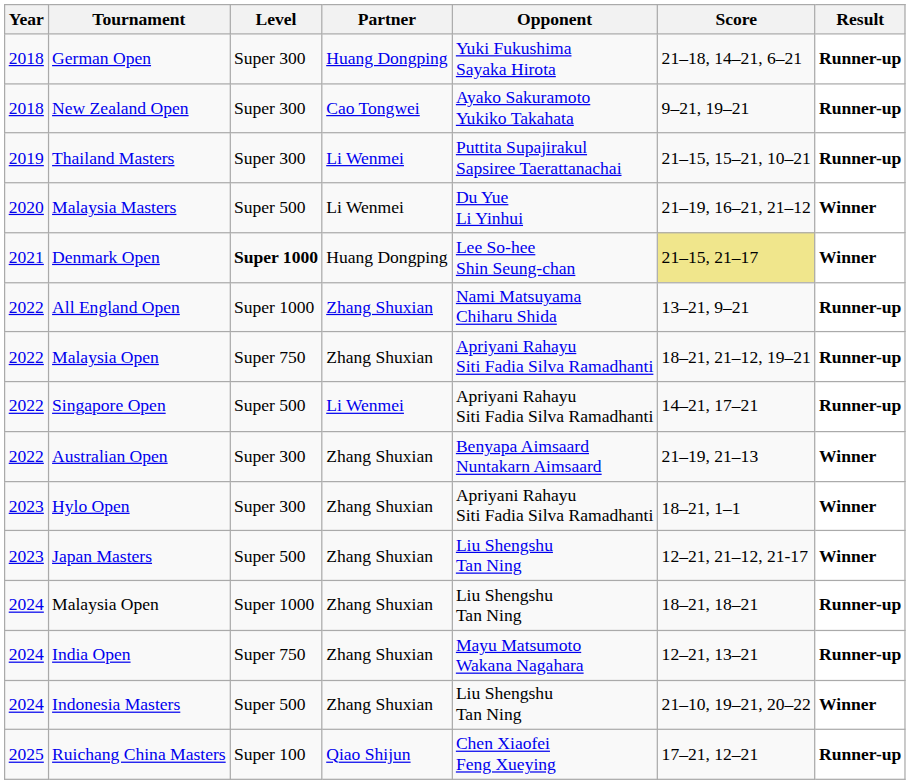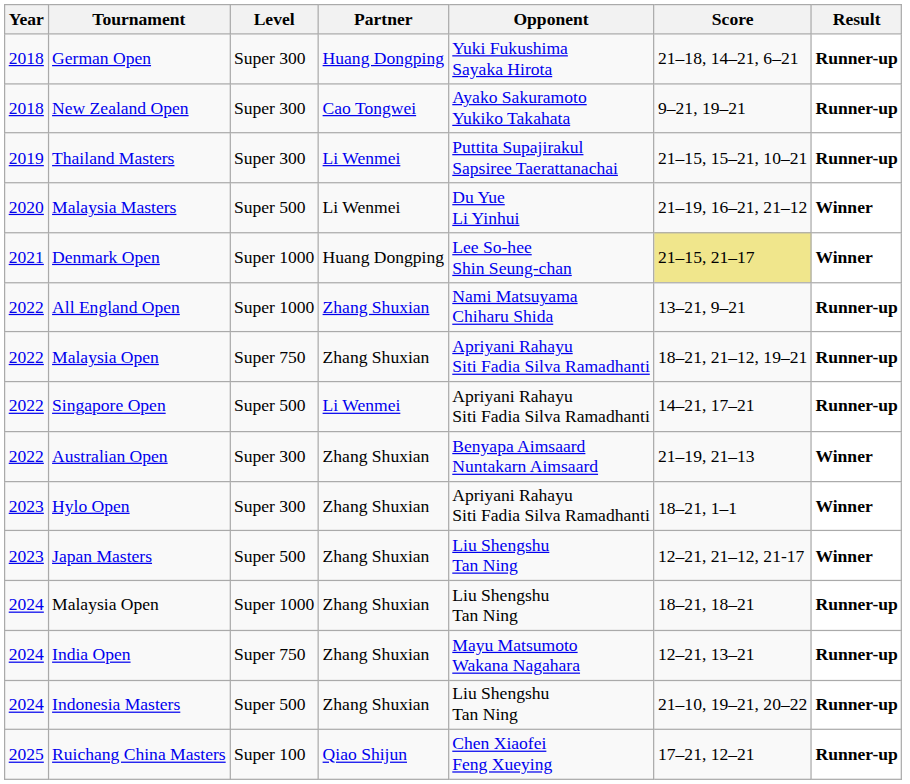 <table class="sortable wikitable" style="font-size: 90%;">
 <tr>
 <th>Year</th>
 <th>Tournament</th>
 <th>Level</th>
 <th>Partner</th>
 <th>Opponent</th>
 <th>Score</th>
 <th>Result</th>
 </tr>
 <tr>
 <td align="center"><a href='#'>2018</a></td>
 <td align="left"><a href='#'>German Open</a></td>
 <td align="left">Super 300</td>
 <td align="left"> <a href='#'>Huang Dongping</a></td>
 <td align="left"> <a href='#'>Yuki Fukushima</a><br> <a href='#'>Sayaka Hirota</a></td>
 <td align="left">21–18, 14–21, 6–21</td>
 <td style="text-align:left; background:white"> <strong>Runner-up</strong></td>
 </tr>
 <tr>
 <td align="center"><a href='#'>2018</a></td>
 <td align="left"><a href='#'>New Zealand Open</a></td>
 <td align="left">Super 300</td>
 <td align="left"> <a href='#'>Cao Tongwei</a></td>
 <td align="left"> <a href='#'>Ayako Sakuramoto</a><br> <a href='#'>Yukiko Takahata</a></td>
 <td align="left">9–21, 19–21</td>
 <td style="text-align:left; background:white"> <strong>Runner-up</strong></td>
 </tr>
 <tr>
 <td align="center"><a href='#'>2019</a></td>
 <td align="left"><a href='#'>Thailand Masters</a></td>
 <td align="left">Super 300</td>
 <td align="left"> <a href='#'>Li Wenmei</a></td>
 <td align="left"> <a href='#'>Puttita Supajirakul</a><br> <a href='#'>Sapsiree Taerattanachai</a></td>
 <td align="left">21–15, 15–21, 10–21</td>
 <td style="text-align:left; background:white"> <strong>Runner-up</strong></td>
 </tr>
 <tr>
 <td align="center"><a href='#'>2020</a></td>
 <td align="left"><a href='#'>Malaysia Masters</a></td>
 <td align="left">Super 500</td>
 <td align="left"> Li Wenmei</td>
 <td align="left"> <a href='#'>Du Yue</a><br> <a href='#'>Li Yinhui</a></td>
 <td align="left">21–19, 16–21, 21–12</td>
 <td style="text-align:left; background:white"> <strong>Winner</strong></td>
 </tr>
 <tr>
 <td align="center"><a href='#'>2021</a></td>
 <td align="left"><a href='#'>Denmark Open</a></td>
-<td align="left"><strong>Super 1000</strong></td>
+<td align="left">Super 1000</td>
 <td align="left"> Huang Dongping</td>
 <td align="left"> <a href='#'>Lee So-hee</a><br> <a href='#'>Shin Seung-chan</a></td>
 <td align="left" style="background: khaki;">21–15, 21–17</td>
 <td style="text-align:left; background:white"> <strong>Winner</strong></td>
 </tr>
 <tr>
 <td align="center"><a href='#'>2022</a></td>
 <td align="left"><a href='#'>All England Open</a></td>
 <td align="left">Super 1000</td>
 <td align="left"> <a href='#'>Zhang Shuxian</a></td>
 <td align="left"> <a href='#'>Nami Matsuyama</a><br> <a href='#'>Chiharu Shida</a></td>
 <td align="left">13–21, 9–21</td>
 <td style="text-align:left; background:white"> <strong>Runner-up</strong></td>
 </tr>
 <tr>
 <td align="center"><a href='#'>2022</a></td>
 <td align="left"><a href='#'>Malaysia Open</a></td>
 <td align="left">Super 750</td>
 <td align="left"> Zhang Shuxian</td>
 <td align="left"> <a href='#'>Apriyani Rahayu</a><br> <a href='#'>Siti Fadia Silva Ramadhanti</a></td>
 <td align="left">18–21, 21–12, 19–21</td>
 <td style="text-align:left; background:white"> <strong>Runner-up</strong></td>
 </tr>
 <tr>
 <td align="center"><a href='#'>2022</a></td>
 <td align="left"><a href='#'>Singapore Open</a></td>
 <td align="left">Super 500</td>
 <td align="left"> <a href='#'>Li Wenmei</a></td>
 <td align="left"> Apriyani Rahayu<br> Siti Fadia Silva Ramadhanti</td>
 <td align="left">14–21, 17–21</td>
 <td style="text-align:left; background:white"> <strong>Runner-up</strong></td>
 </tr>
 <tr>
 <td align="center"><a href='#'>2022</a></td>
 <td align="left"><a href='#'>Australian Open</a></td>
 <td align="left">Super 300</td>
 <td align="left"> Zhang Shuxian</td>
 <td align="left"> <a href='#'>Benyapa Aimsaard</a><br> <a href='#'>Nuntakarn Aimsaard</a></td>
 <td align="left">21–19, 21–13</td>
 <td style="text-align:left; background:white"> <strong>Winner</strong></td>
 </tr>
 <tr>
 <td align="center"><a href='#'>2023</a></td>
 <td align="left"><a href='#'>Hylo Open</a></td>
 <td align="left">Super 300</td>
 <td align="left"> Zhang Shuxian</td>
 <td align="left"> Apriyani Rahayu<br> Siti Fadia Silva Ramadhanti</td>
 <td align="left">18–21, 1–1<sup></sup></td>
 <td style="text-align:left; background:white"> <strong>Winner</strong></td>
 </tr>
 <tr>
 <td align="center"><a href='#'>2023</a></td>
 <td align="left"><a href='#'>Japan Masters</a></td>
 <td align="left">Super 500</td>
 <td align="left"> Zhang Shuxian</td>
 <td align="left"> <a href='#'>Liu Shengshu</a><br> <a href='#'>Tan Ning</a></td>
 <td align="left">12–21, 21–12, 21-17</td>
 <td style="text-align:left; background:white"> <strong>Winner</strong></td>
 </tr>
 <tr>
 <td align="center"><a href='#'>2024</a></td>
 <td align="left">Malaysia Open</td>
 <td align="left">Super 1000</td>
 <td align="left"> Zhang Shuxian</td>
 <td align="left"> Liu Shengshu<br> Tan Ning</td>
 <td align="left">18–21, 18–21</td>
 <td style="text-align:left; background:white"> <strong>Runner-up</strong></td>
 </tr>
 <tr>
 <td align="center"><a href='#'>2024</a></td>
 <td align="left"><a href='#'>India Open</a></td>
 <td align="left">Super 750</td>
 <td align="left"> Zhang Shuxian</td>
 <td align="left"> <a href='#'>Mayu Matsumoto</a><br> <a href='#'>Wakana Nagahara</a></td>
 <td align="left">12–21, 13–21</td>
 <td style="text-align:left; background:white"> <strong>Runner-up</strong></td>
 </tr>
 <tr>
 <td align="center"><a href='#'>2024</a></td>
 <td align="left"><a href='#'>Indonesia Masters</a></td>
 <td align="left">Super 500</td>
 <td align="left"> Zhang Shuxian</td>
 <td align="left"> Liu Shengshu<br> Tan Ning</td>
 <td align="left">21–10, 19–21, 20–22</td>
-<td style="text-align:left; background:white"> <strong>Winner</strong></td>
+<td style="text-align:left; background:white"> <strong>Runner-up</strong></td>
 </tr>
 <tr>
 <td align="center"><a href='#'>2025</a></td>
 <td align="left"><a href='#'>Ruichang China Masters</a></td>
 <td align="left">Super 100</td>
 <td align="left"> <a href='#'>Qiao Shijun</a></td>
 <td align="left"> <a href='#'>Chen Xiaofei</a><br>  <a href='#'>Feng Xueying</a></td>
 <td align="left">17–21, 12–21</td>
 <td style="text-align:left; background: white"> <strong>Runner-up</strong></td>
 </tr>
 </table>
